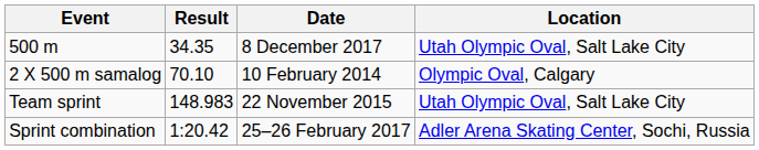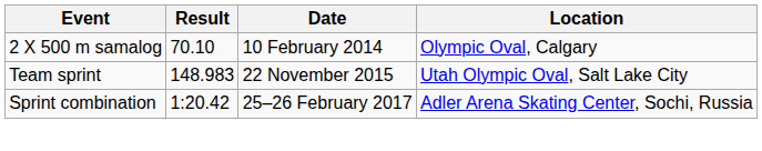 <table class="wikitable">
 <tr>
 <th>Event</th>
 <th>Result</th>
 <th>Date</th>
 <th>Location</th>
-</tr>
-<tr>
-<td>500 m</td>
-<td>34.35</td>
-<td>8 December 2017</td>
-<td><a href='#'>Utah Olympic Oval</a>, Salt Lake City</td>
 </tr>
 <tr>
 <td>2 X 500 m samalog</td>
 <td>70.10</td>
 <td>10 February 2014</td>
 <td><a href='#'>Olympic Oval</a>, Calgary</td>
 </tr>
 <tr>
 <td>Team sprint</td>
 <td>148.983</td>
 <td>22 November 2015</td>
 <td><a href='#'>Utah Olympic Oval</a>, Salt Lake City</td>
 </tr>
 <tr>
 <td>Sprint combination</td>
 <td>1:20.42</td>
 <td>25–26 February 2017</td>
 <td><a href='#'>Adler Arena Skating Center</a>, Sochi, Russia</td>
 </tr>
 </table>
